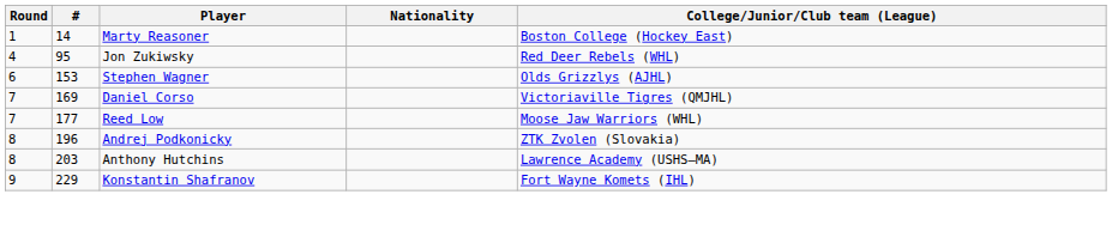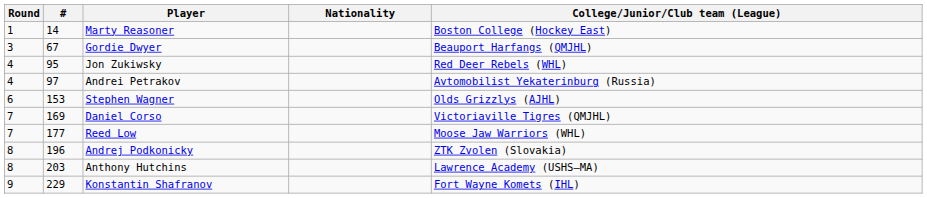 <table class="wikitable">
 <tr align="center">
 <th bgcolor="#DDDDFF" width="4.0%">Round</th>
 <th bgcolor="#DDDDFF" width="4.0%">#</th>
 <th bgcolor="#DDDDFF" width="21.0%">Player</th>
 <th bgcolor="#DDDDFF" width="14.5%">Nationality</th>
 <th bgcolor="#DDDDFF" width="50.0%">College/Junior/Club team (League)</th>
 </tr>
 <tr>
 <td>1</td>
 <td>14</td>
 <td><a href='#'>Marty Reasoner</a></td>
 <td></td>
 <td><a href='#'>Boston College</a> (<a href='#'>Hockey East</a>)</td>
 </tr>
 <tr>
+<td>3</td>
+<td>67</td>
+<td><a href='#'>Gordie Dwyer</a></td>
+<td></td>
+<td><a href='#'>Beauport Harfangs</a> (<a href='#'>QMJHL</a>)</td>
+</tr>
+<tr>
 <td>4</td>
 <td>95</td>
 <td>Jon Zukiwsky</td>
 <td></td>
 <td><a href='#'>Red Deer Rebels</a> (<a href='#'>WHL</a>)</td>
+</tr>
+<tr>
+<td>4</td>
+<td>97</td>
+<td>Andrei Petrakov</td>
+<td></td>
+<td><a href='#'>Avtomobilist Yekaterinburg</a> (Russia)</td>
 </tr>
 <tr>
 <td>6</td>
 <td>153</td>
 <td><a href='#'>Stephen Wagner</a></td>
 <td></td>
 <td><a href='#'>Olds Grizzlys</a> (<a href='#'>AJHL</a>)</td>
 </tr>
 <tr>
 <td>7</td>
 <td>169</td>
 <td><a href='#'>Daniel Corso</a></td>
 <td></td>
 <td><a href='#'>Victoriaville Tigres</a> (QMJHL)</td>
 </tr>
 <tr>
 <td>7</td>
 <td>177</td>
 <td><a href='#'>Reed Low</a></td>
 <td></td>
 <td><a href='#'>Moose Jaw Warriors</a> (WHL)</td>
 </tr>
 <tr>
 <td>8</td>
 <td>196</td>
 <td><a href='#'>Andrej Podkonicky</a></td>
 <td></td>
 <td><a href='#'>ZTK Zvolen</a> (Slovakia)</td>
 </tr>
 <tr>
 <td>8</td>
 <td>203</td>
 <td>Anthony Hutchins</td>
 <td></td>
 <td><a href='#'>Lawrence Academy</a> (USHS–MA)</td>
 </tr>
 <tr>
 <td>9</td>
 <td>229</td>
 <td><a href='#'>Konstantin Shafranov</a></td>
 <td></td>
 <td><a href='#'>Fort Wayne Komets</a> (<a href='#'>IHL</a>)</td>
 </tr>
 </table>
